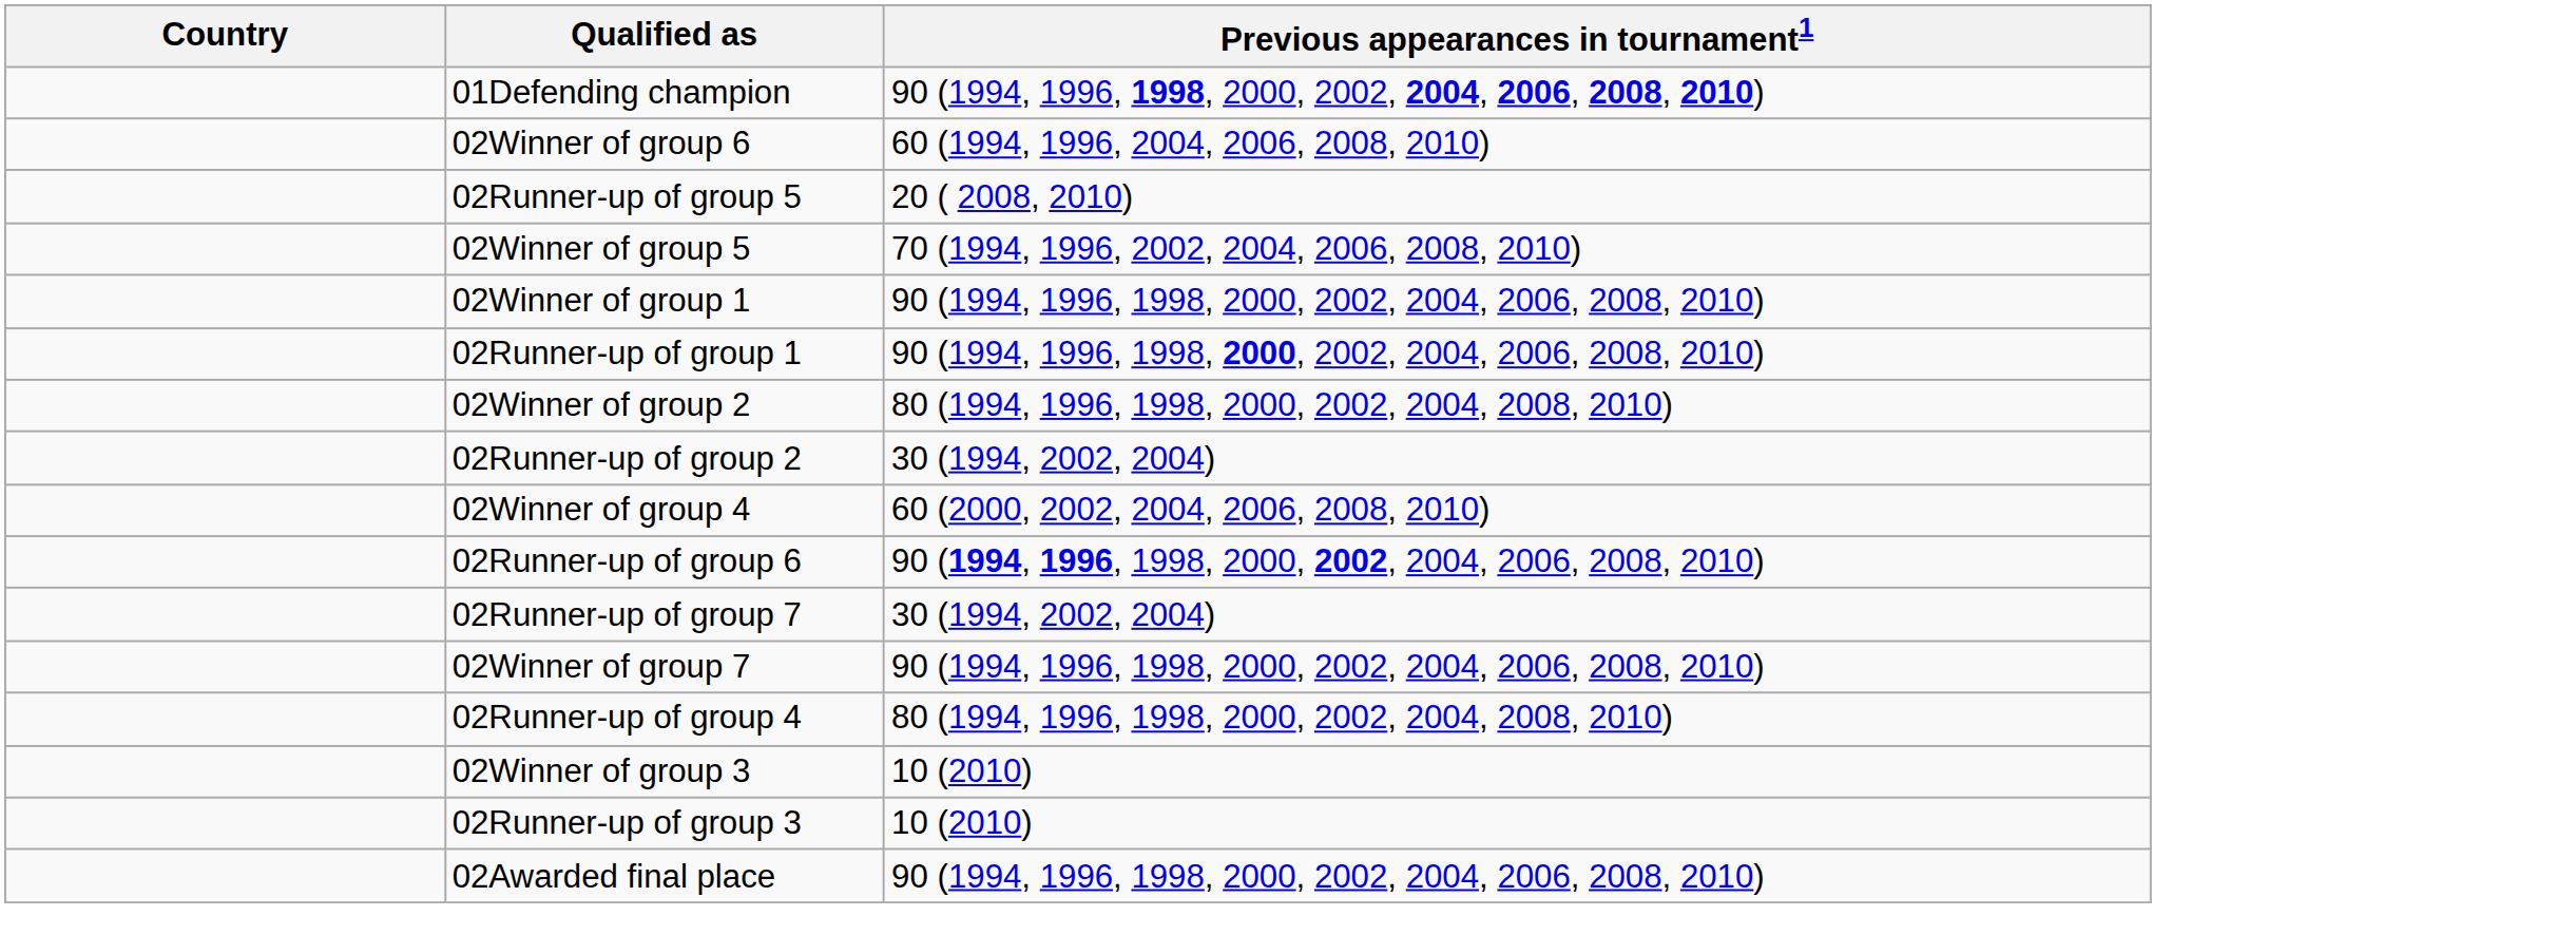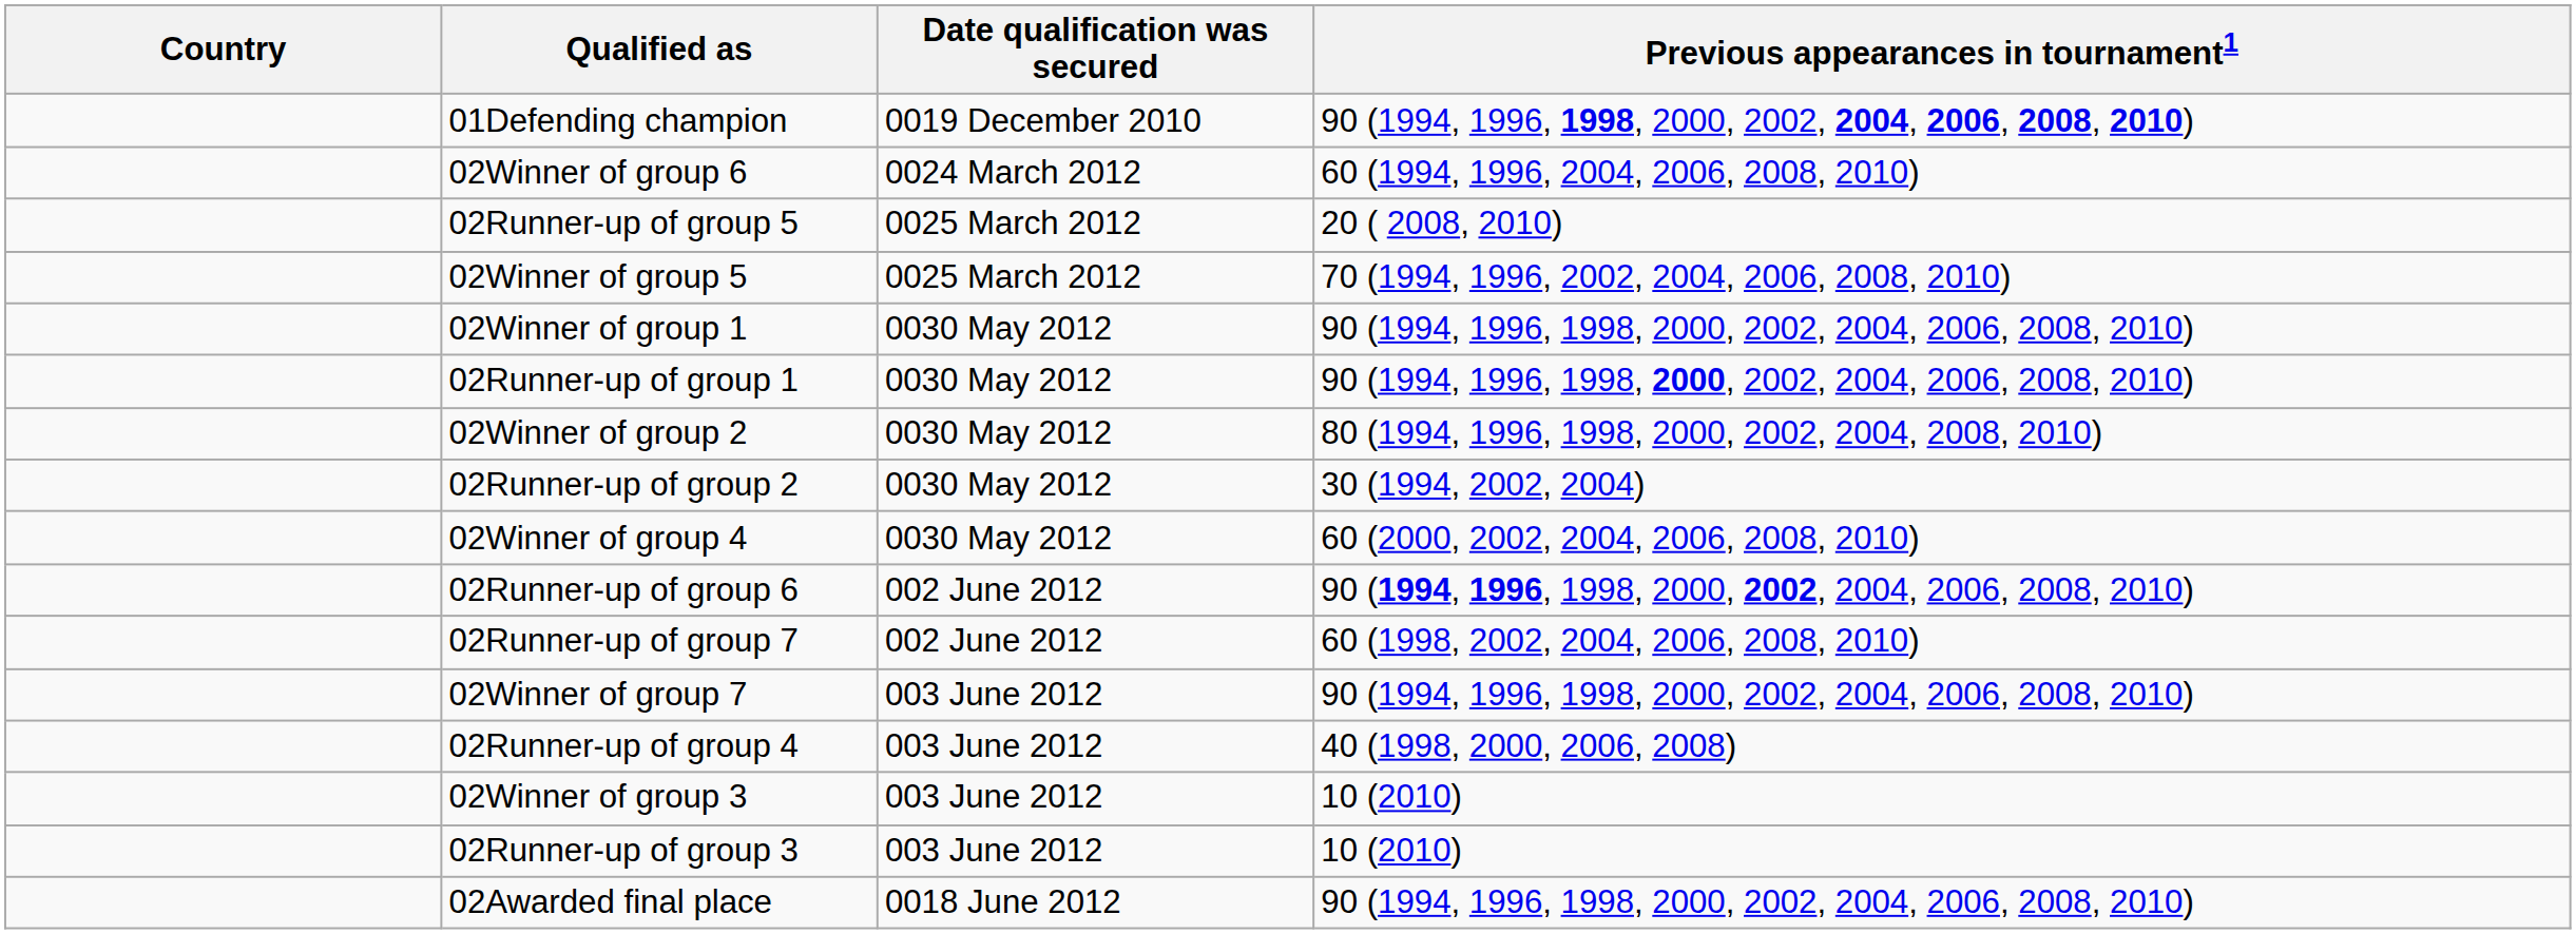 <table class="wikitable sortable">
 <tr>
 <th width=17%>Country</th>
 <th width=17%>Qualified as</th>
+<th width=17%>Date qualification was secured</th>
 <th width=49%>Previous appearances in tournament<sup><strong><a href='#'>1</a></strong></sup></th>
 </tr>
 <tr>
 <td></td>
 <td><span>01</span>Defending champion</td>
+<td><span>00</span>19 December 2010</td>
 <td>9<span>0</span> (<a href='#'>1994</a>, <a href='#'>1996</a>, <strong><a href='#'>1998</a></strong>, <a href='#'>2000</a>, <a href='#'>2002</a>, <strong><a href='#'>2004</a></strong>, <strong><a href='#'>2006</a></strong>, <strong><a href='#'>2008</a></strong>, <strong><a href='#'>2010</a></strong>)</td>
 </tr>
 <tr>
 <td></td>
 <td><span>02</span>Winner of group 6</td>
+<td><span>00</span>24 March 2012</td>
 <td>6<span>0</span> (<a href='#'>1994</a>, <a href='#'>1996</a>, <a href='#'>2004</a>, <a href='#'>2006</a>, <a href='#'>2008</a>, <a href='#'>2010</a>)</td>
 </tr>
 <tr>
 <td></td>
 <td><span>02</span>Runner-up of group 5</td>
+<td><span>00</span>25 March 2012</td>
 <td>2<span>0</span> ( <a href='#'>2008</a>, <a href='#'>2010</a>)</td>
 </tr>
 <tr>
 <td></td>
 <td><span>02</span>Winner of group 5</td>
+<td><span>00</span>25 March 2012</td>
 <td>7<span>0</span> (<a href='#'>1994</a>, <a href='#'>1996</a>, <a href='#'>2002</a>, <a href='#'>2004</a>, <a href='#'>2006</a>, <a href='#'>2008</a>, <a href='#'>2010</a>)</td>
 </tr>
 <tr>
 <td></td>
 <td><span>02</span>Winner of group 1</td>
+<td><span>00</span>30 May 2012</td>
 <td>9<span>0</span> (<a href='#'>1994</a>, <a href='#'>1996</a>, <a href='#'>1998</a>, <a href='#'>2000</a>, <a href='#'>2002</a>, <a href='#'>2004</a>, <a href='#'>2006</a>, <a href='#'>2008</a>, <a href='#'>2010</a>)</td>
 </tr>
 <tr>
 <td></td>
 <td><span>02</span>Runner-up of group 1</td>
+<td><span>00</span>30 May 2012</td>
 <td>9<span>0</span> (<a href='#'>1994</a>, <a href='#'>1996</a>, <a href='#'>1998</a>, <strong><a href='#'>2000</a></strong>, <a href='#'>2002</a>, <a href='#'>2004</a>, <a href='#'>2006</a>, <a href='#'>2008</a>, <a href='#'>2010</a>)</td>
 </tr>
 <tr>
 <td></td>
 <td><span>02</span>Winner of group 2</td>
+<td><span>00</span>30 May 2012</td>
 <td>8<span>0</span> (<a href='#'>1994</a>, <a href='#'>1996</a>, <a href='#'>1998</a>, <a href='#'>2000</a>, <a href='#'>2002</a>, <a href='#'>2004</a>, <a href='#'>2008</a>, <a href='#'>2010</a>)</td>
 </tr>
 <tr>
 <td></td>
 <td><span>02</span>Runner-up of group 2</td>
+<td><span>00</span>30 May 2012</td>
 <td>3<span>0</span> (<a href='#'>1994</a>, <a href='#'>2002</a>, <a href='#'>2004</a>)</td>
 </tr>
 <tr>
 <td></td>
 <td><span>02</span>Winner of group 4</td>
+<td><span>00</span>30 May 2012</td>
 <td>6<span>0</span> (<a href='#'>2000</a>, <a href='#'>2002</a>, <a href='#'>2004</a>, <a href='#'>2006</a>, <a href='#'>2008</a>, <a href='#'>2010</a>)</td>
 </tr>
 <tr>
 <td></td>
 <td><span>02</span>Runner-up of group 6</td>
+<td><span>00</span>2 June 2012</td>
 <td>9<span>0</span> (<strong><a href='#'>1994</a></strong>, <strong><a href='#'>1996</a></strong>, <a href='#'>1998</a>, <a href='#'>2000</a>, <strong><a href='#'>2002</a></strong>, <a href='#'>2004</a>, <a href='#'>2006</a>, <a href='#'>2008</a>, <a href='#'>2010</a>)</td>
 </tr>
 <tr>
 <td></td>
 <td><span>02</span>Runner-up of group 7</td>
-<td>3<span>0</span> (<a href='#'>1994</a>, <a href='#'>2002</a>, <a href='#'>2004</a>)</td>
+<td><span>00</span>2 June 2012</td>
+<td>6<span>0</span> (<a href='#'>1998</a>, <a href='#'>2002</a>, <a href='#'>2004</a>, <a href='#'>2006</a>, <a href='#'>2008</a>, <a href='#'>2010</a>)</td>
 </tr>
 <tr>
 <td></td>
 <td><span>02</span>Winner of group 7</td>
+<td><span>00</span>3 June 2012</td>
 <td>9<span>0</span> (<a href='#'>1994</a>, <a href='#'>1996</a>, <a href='#'>1998</a>, <a href='#'>2000</a>, <a href='#'>2002</a>, <a href='#'>2004</a>, <a href='#'>2006</a>, <a href='#'>2008</a>, <a href='#'>2010</a>)</td>
 </tr>
 <tr>
 <td></td>
 <td><span>02</span>Runner-up of group 4</td>
-<td>8<span>0</span> (<a href='#'>1994</a>, <a href='#'>1996</a>, <a href='#'>1998</a>, <a href='#'>2000</a>, <a href='#'>2002</a>, <a href='#'>2004</a>, <a href='#'>2008</a>, <a href='#'>2010</a>)</td>
+<td><span>00</span>3 June 2012</td>
+<td>4<span>0</span> (<a href='#'>1998</a>, <a href='#'>2000</a>, <a href='#'>2006</a>, <a href='#'>2008</a>)</td>
 </tr>
 <tr>
 <td></td>
 <td><span>02</span>Winner of group 3</td>
+<td><span>00</span>3 June 2012</td>
 <td>1<span>0</span> (<a href='#'>2010</a>)</td>
 </tr>
 <tr>
 <td></td>
 <td><span>02</span>Runner-up of group 3</td>
+<td><span>00</span>3 June 2012</td>
 <td>1<span>0</span> (<a href='#'>2010</a>)</td>
 </tr>
 <tr>
 <td></td>
 <td><span>02</span>Awarded final place</td>
+<td><span>00</span>18 June 2012</td>
 <td>9<span>0</span> (<a href='#'>1994</a>, <a href='#'>1996</a>, <a href='#'>1998</a>, <a href='#'>2000</a>, <a href='#'>2002</a>, <a href='#'>2004</a>, <a href='#'>2006</a>, <a href='#'>2008</a>, <a href='#'>2010</a>)</td>
 </tr>
 </table>
